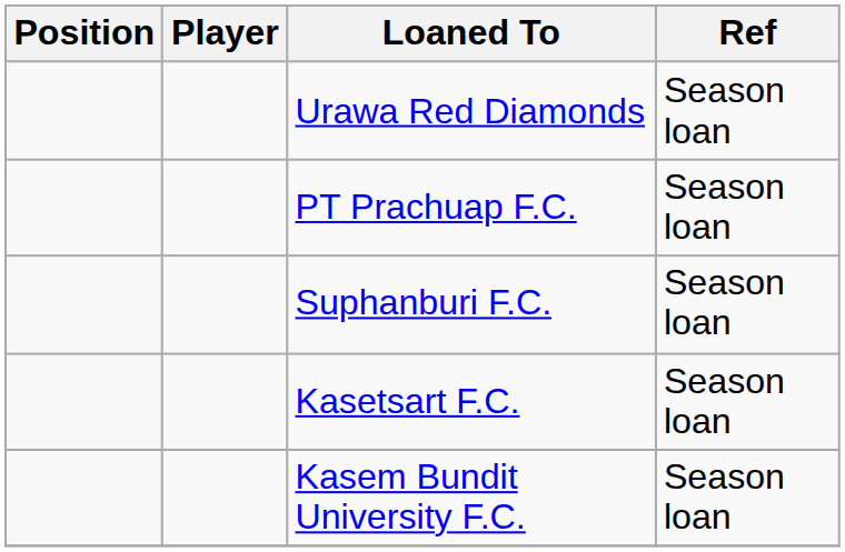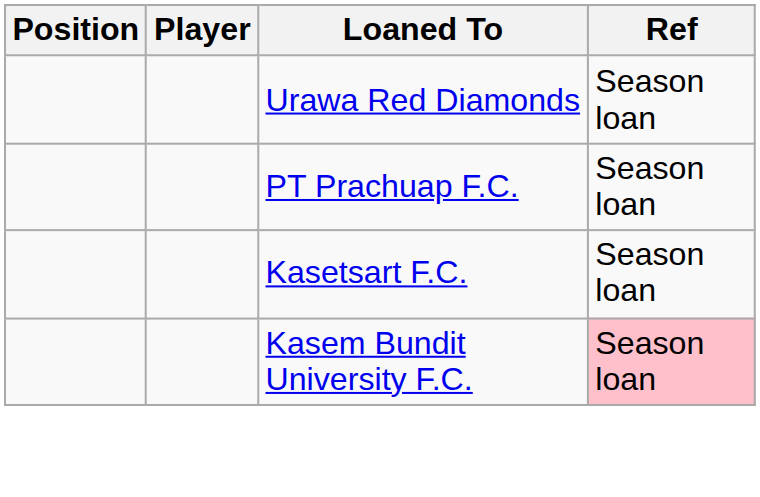 <table class="wikitable sortable" style="width:60%; text-align:center; font-size:100%; text-align:left;">
 <tr>
 <th>Position</th>
 <th>Player</th>
 <th>Loaned To</th>
 <th>Ref</th>
 </tr>
 <tr>
 <td></td>
 <td></td>
 <td> <a href='#'>Urawa Red Diamonds</a></td>
 <td>Season loan</td>
 </tr>
 <tr>
 <td></td>
 <td></td>
 <td> <a href='#'>PT Prachuap F.C.</a></td>
 <td>Season loan</td>
 </tr>
 <tr>
 <td></td>
 <td></td>
-<td> <a href='#'>Suphanburi F.C.</a></td>
-<td>Season loan</td>
-</tr>
-<tr>
-<td></td>
-<td></td>
 <td> <a href='#'>Kasetsart F.C.</a></td>
 <td>Season loan</td>
 </tr>
 <tr>
 <td></td>
 <td></td>
 <td> <a href='#'>Kasem Bundit University F.C.</a></td>
-<td>Season loan</td>
+<td style="background: pink;">Season loan</td>
 </tr>
 <tr>
 </tr>
 </table>
